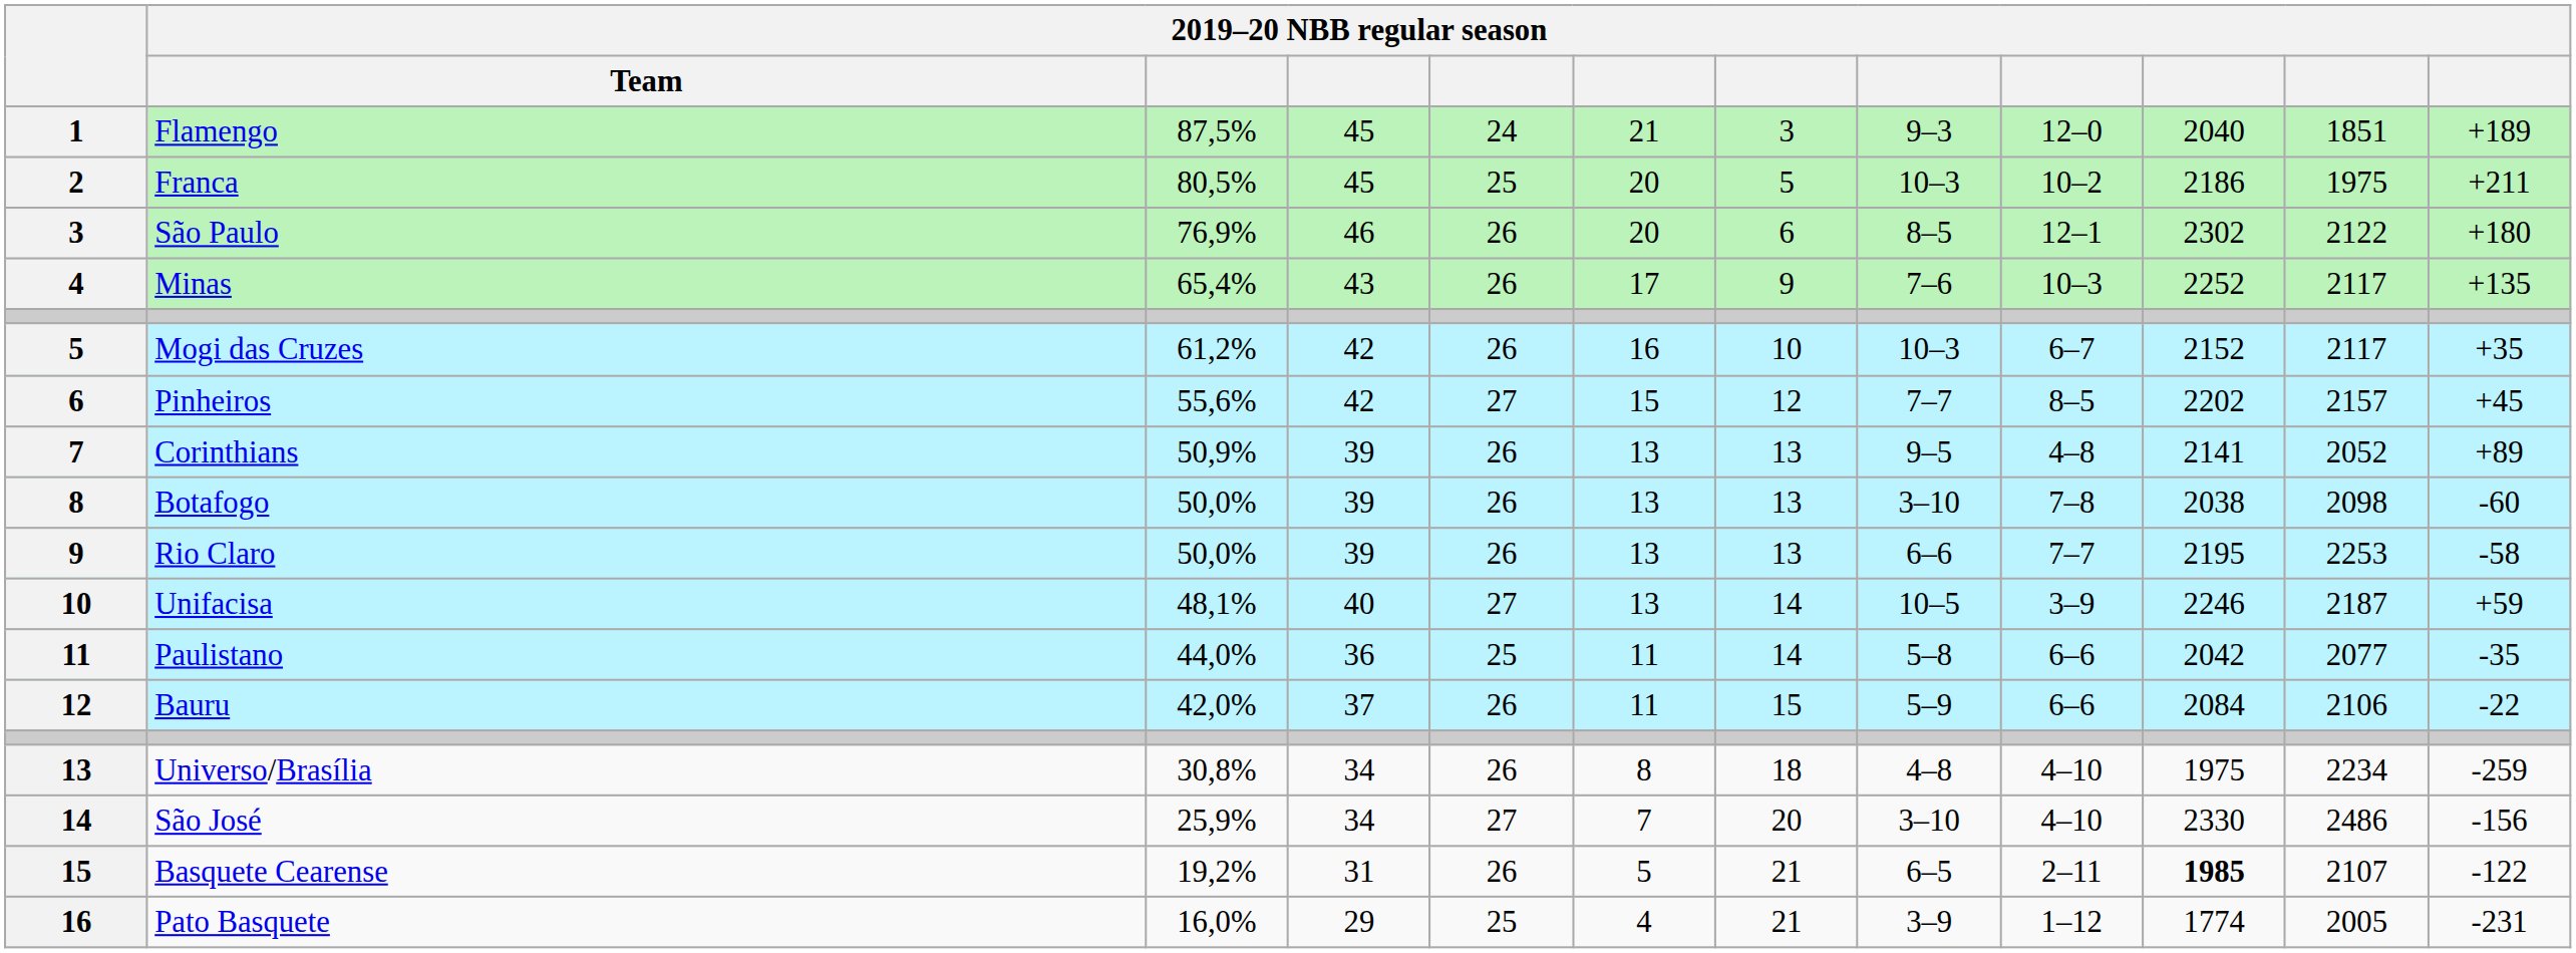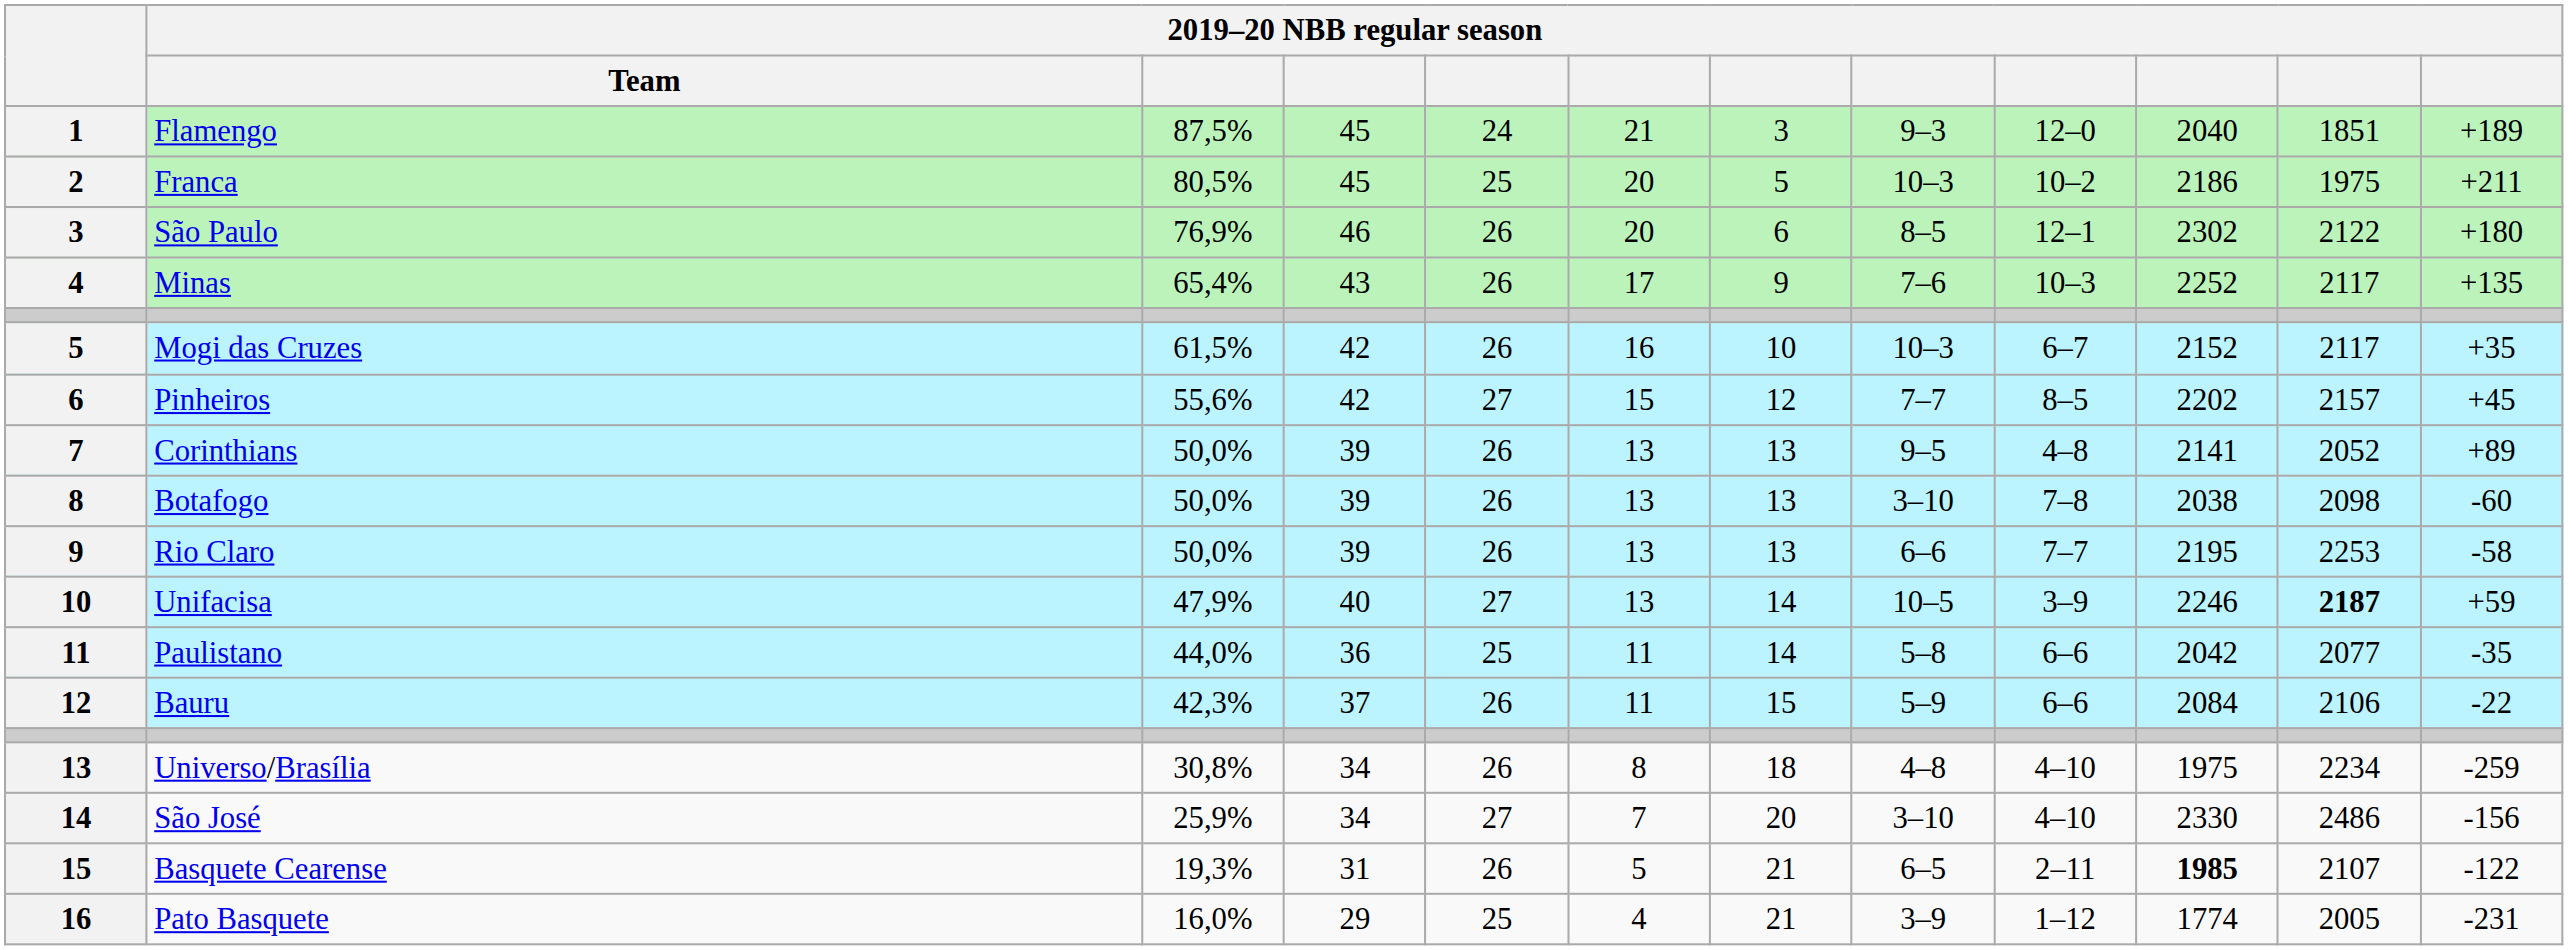 <table class="wikitable" width="80%" style="font-size:95%; text-align:center">
 <tr>
 <th rowspan="2" width="5%"></th>
 <th colspan="11" style="text-align:center"><strong>2019–20 NBB regular season</strong></th>
 </tr>
 <tr>
 <th width="35%">Team</th>
 <th width="5%"></th>
 <th width="5%"></th>
 <th width="5%"></th>
 <th width="5%"></th>
 <th width="5%"></th>
 <th width="5%"></th>
 <th width="5%"></th>
 <th width="5%"></th>
 <th width="5%"></th>
 <th width="5%"></th>
 </tr>
 <tr style="background-color:#BBF3BB;">
 <th>1</th>
 <td style="text-align:left;"><a href='#'>Flamengo</a></td>
 <td>87,5%</td>
 <td>45</td>
 <td>24</td>
 <td>21</td>
 <td>3</td>
 <td>9–3</td>
 <td>12–0</td>
 <td>2040</td>
 <td>1851</td>
 <td>+189</td>
 </tr>
 <tr style="background-color:#BBF3BB;">
 <th>2</th>
 <td style="text-align:left;"><a href='#'>Franca</a></td>
 <td>80,5%</td>
 <td>45</td>
 <td>25</td>
 <td>20</td>
 <td>5</td>
 <td>10–3</td>
 <td>10–2</td>
 <td>2186</td>
 <td>1975</td>
 <td>+211</td>
 </tr>
 <tr style="background-color:#BBF3BB;">
 <th>3</th>
 <td style="text-align:left;"><a href='#'>São Paulo</a></td>
 <td>76,9%</td>
 <td>46</td>
 <td>26</td>
 <td>20</td>
 <td>6</td>
 <td>8–5</td>
 <td>12–1</td>
 <td>2302</td>
 <td>2122</td>
 <td>+180</td>
 </tr>
 <tr style="background-color:#BBF3BB;">
 <th>4</th>
 <td style="text-align:left;"><a href='#'>Minas</a></td>
 <td>65,4%</td>
 <td>43</td>
 <td>26</td>
 <td>17</td>
 <td>9</td>
 <td>7–6</td>
 <td>10–3</td>
 <td>2252</td>
 <td>2117</td>
 <td>+135</td>
 </tr>
 <tr style="background-color:#CCCCCC">
 <td></td>
 <td></td>
 <td></td>
 <td></td>
 <td></td>
 <td></td>
 <td></td>
 <td></td>
 <td></td>
 <td></td>
 <td></td>
 <td></td>
 </tr>
 <tr style="background-color:#BBF3FF;">
 <th>5</th>
 <td style="text-align:left;"><a href='#'>Mogi das Cruzes</a></td>
-<td>61,2%</td>
+<td>61,5%</td>
 <td>42</td>
 <td>26</td>
 <td>16</td>
 <td>10</td>
 <td>10–3</td>
 <td>6–7</td>
 <td>2152</td>
 <td>2117</td>
 <td>+35</td>
 </tr>
 <tr style="background-color:#BBF3FF;">
 <th>6</th>
 <td style="text-align:left;"><a href='#'>Pinheiros</a></td>
 <td>55,6%</td>
 <td>42</td>
 <td>27</td>
 <td>15</td>
 <td>12</td>
 <td>7–7</td>
 <td>8–5</td>
 <td>2202</td>
 <td>2157</td>
 <td>+45</td>
 </tr>
 <tr style="background-color:#BBF3FF;">
 <th>7</th>
 <td style="text-align:left;"><a href='#'>Corinthians</a></td>
-<td>50,9%</td>
+<td>50,0%</td>
 <td>39</td>
 <td>26</td>
 <td>13</td>
 <td>13</td>
 <td>9–5</td>
 <td>4–8</td>
 <td>2141</td>
 <td>2052</td>
 <td>+89</td>
 </tr>
 <tr style="background-color:#BBF3FF;">
 <th>8</th>
 <td style="text-align:left;"><a href='#'>Botafogo</a></td>
 <td>50,0%</td>
 <td>39</td>
 <td>26</td>
 <td>13</td>
 <td>13</td>
 <td>3–10</td>
 <td>7–8</td>
 <td>2038</td>
 <td>2098</td>
 <td>-60</td>
 </tr>
 <tr style="background-color:#BBF3FF;">
 <th>9</th>
 <td style="text-align:left;"><a href='#'>Rio Claro</a></td>
 <td>50,0%</td>
 <td>39</td>
 <td>26</td>
 <td>13</td>
 <td>13</td>
 <td>6–6</td>
 <td>7–7</td>
 <td>2195</td>
 <td>2253</td>
 <td>-58</td>
 </tr>
 <tr style="background-color:#BBF3FF;">
 <th>10</th>
 <td style="text-align:left;"><a href='#'>Unifacisa</a></td>
-<td>48,1%</td>
+<td>47,9%</td>
 <td>40</td>
 <td>27</td>
 <td>13</td>
 <td>14</td>
 <td>10–5</td>
 <td>3–9</td>
 <td>2246</td>
-<td>2187</td>
+<td><strong>2187</strong></td>
 <td>+59</td>
 </tr>
 <tr style="background-color:#BBF3FF;">
 <th>11</th>
 <td style="text-align:left;"><a href='#'>Paulistano</a></td>
 <td>44,0%</td>
 <td>36</td>
 <td>25</td>
 <td>11</td>
 <td>14</td>
 <td>5–8</td>
 <td>6–6</td>
 <td>2042</td>
 <td>2077</td>
 <td>-35</td>
 </tr>
 <tr style="background-color:#BBF3FF;">
 <th>12</th>
 <td style="text-align:left;"><a href='#'>Bauru</a></td>
-<td>42,0%</td>
+<td>42,3%</td>
 <td>37</td>
 <td>26</td>
 <td>11</td>
 <td>15</td>
 <td>5–9</td>
 <td>6–6</td>
 <td>2084</td>
 <td>2106</td>
 <td>-22</td>
 </tr>
 <tr style="background-color:#CCCCCC">
 <td></td>
 <td></td>
 <td></td>
 <td></td>
 <td></td>
 <td></td>
 <td></td>
 <td></td>
 <td></td>
 <td></td>
 <td></td>
 <td></td>
 </tr>
 <tr>
 <th>13</th>
 <td style="text-align:left;"><a href='#'>Universo</a>/<a href='#'>Brasília</a></td>
 <td>30,8%</td>
 <td>34</td>
 <td>26</td>
 <td>8</td>
 <td>18</td>
 <td>4–8</td>
 <td>4–10</td>
 <td>1975</td>
 <td>2234</td>
 <td>-259</td>
 </tr>
 <tr>
 <th>14</th>
 <td style="text-align:left;"><a href='#'>São José</a></td>
 <td>25,9%</td>
 <td>34</td>
 <td>27</td>
 <td>7</td>
 <td>20</td>
 <td>3–10</td>
 <td>4–10</td>
 <td>2330</td>
 <td>2486</td>
 <td>-156</td>
 </tr>
 <tr>
 <th>15</th>
 <td style="text-align:left;"><a href='#'>Basquete Cearense</a></td>
-<td>19,2%</td>
+<td>19,3%</td>
 <td>31</td>
 <td>26</td>
 <td>5</td>
 <td>21</td>
 <td>6–5</td>
 <td>2–11</td>
 <td><strong>1985</strong></td>
 <td>2107</td>
 <td>-122</td>
 </tr>
 <tr>
 <th>16</th>
 <td style="text-align:left;"><a href='#'>Pato Basquete</a></td>
 <td>16,0%</td>
 <td>29</td>
 <td>25</td>
 <td>4</td>
 <td>21</td>
 <td>3–9</td>
 <td>1–12</td>
 <td>1774</td>
 <td>2005</td>
 <td>-231</td>
 </tr>
 </table>
